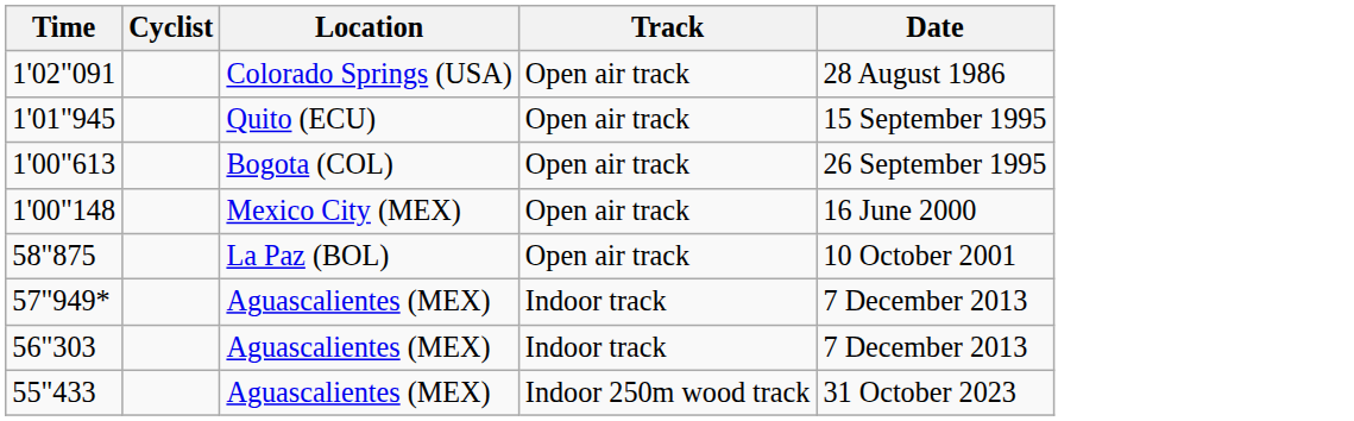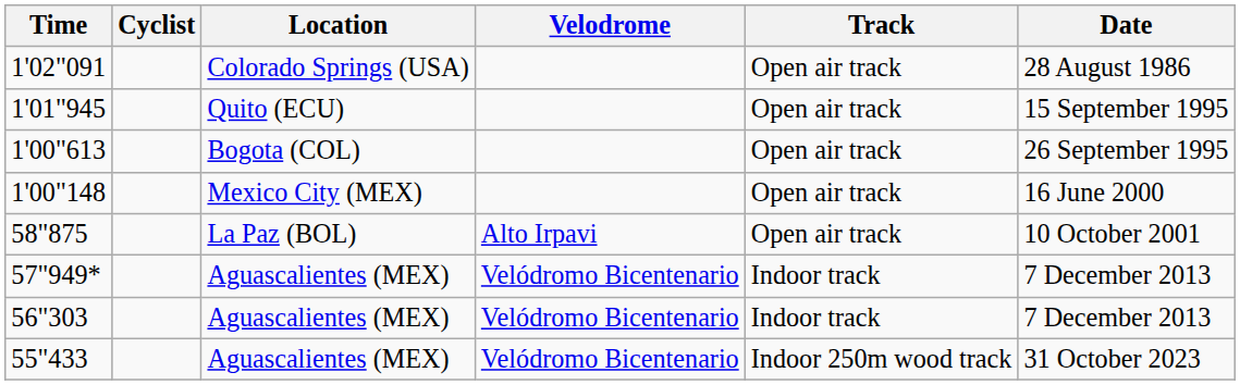 <table class="wikitable">
 <tr align="left">
 <th>Time</th>
 <th>Cyclist</th>
 <th>Location</th>
+<th><a href='#'>Velodrome</a></th>
 <th>Track</th>
 <th>Date</th>
 </tr>
 <tr>
 <td>1'02"091</td>
 <td></td>
 <td><a href='#'>Colorado Springs</a> (USA)</td>
+<td></td>
 <td>Open air track</td>
 <td>28 August 1986</td>
 </tr>
 <tr>
 <td>1'01"945</td>
 <td></td>
 <td><a href='#'>Quito</a> (ECU)</td>
+<td></td>
 <td>Open air track</td>
 <td>15 September 1995</td>
 </tr>
 <tr>
 <td>1'00"613</td>
 <td></td>
 <td><a href='#'>Bogota</a> (COL)</td>
+<td></td>
 <td>Open air track</td>
 <td>26 September 1995</td>
 </tr>
 <tr>
 <td>1'00"148</td>
 <td></td>
 <td><a href='#'>Mexico City</a> (MEX)</td>
+<td></td>
 <td>Open air track</td>
 <td>16 June 2000</td>
 </tr>
 <tr>
 <td>58"875</td>
 <td></td>
 <td><a href='#'>La Paz</a> (BOL)</td>
+<td><a href='#'>Alto Irpavi</a></td>
 <td>Open air track</td>
 <td>10 October 2001</td>
 </tr>
 <tr>
 <td>57"949*</td>
 <td></td>
 <td><a href='#'>Aguascalientes</a> (MEX)</td>
+<td><a href='#'>Velódromo Bicentenario</a></td>
 <td>Indoor track</td>
 <td>7 December 2013</td>
 </tr>
 <tr>
 <td>56"303</td>
 <td></td>
 <td><a href='#'>Aguascalientes</a> (MEX)</td>
+<td><a href='#'>Velódromo Bicentenario</a></td>
 <td>Indoor track</td>
 <td>7 December 2013</td>
 </tr>
 <tr>
 <td>55"433</td>
 <td></td>
 <td><a href='#'>Aguascalientes</a> (MEX)</td>
+<td><a href='#'>Velódromo Bicentenario</a></td>
 <td>Indoor 250m wood track</td>
 <td>31 October 2023</td>
 </tr>
 </table>
